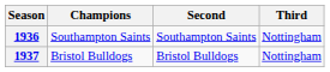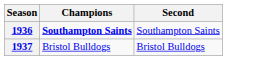 <table class="wikitable" style="font-size: 90%">
 <tr>
 <th>Season</th>
 <th>Champions</th>
 <th>Second</th>
-<th>Third</th>
 </tr>
 <tr>
 <th><a href='#'>1936</a></th>
+<td><strong><a href='#'>Southampton Saints</a></strong></td>
 <td><a href='#'>Southampton Saints</a></td>
-<td><a href='#'>Southampton Saints</a></td>
-<td><a href='#'>Nottingham</a></td>
 </tr>
 <tr>
 <th><a href='#'>1937</a></th>
 <td><a href='#'>Bristol Bulldogs</a></td>
 <td><a href='#'>Bristol Bulldogs</a></td>
-<td><a href='#'>Nottingham</a></td>
 </tr>
 </table>
